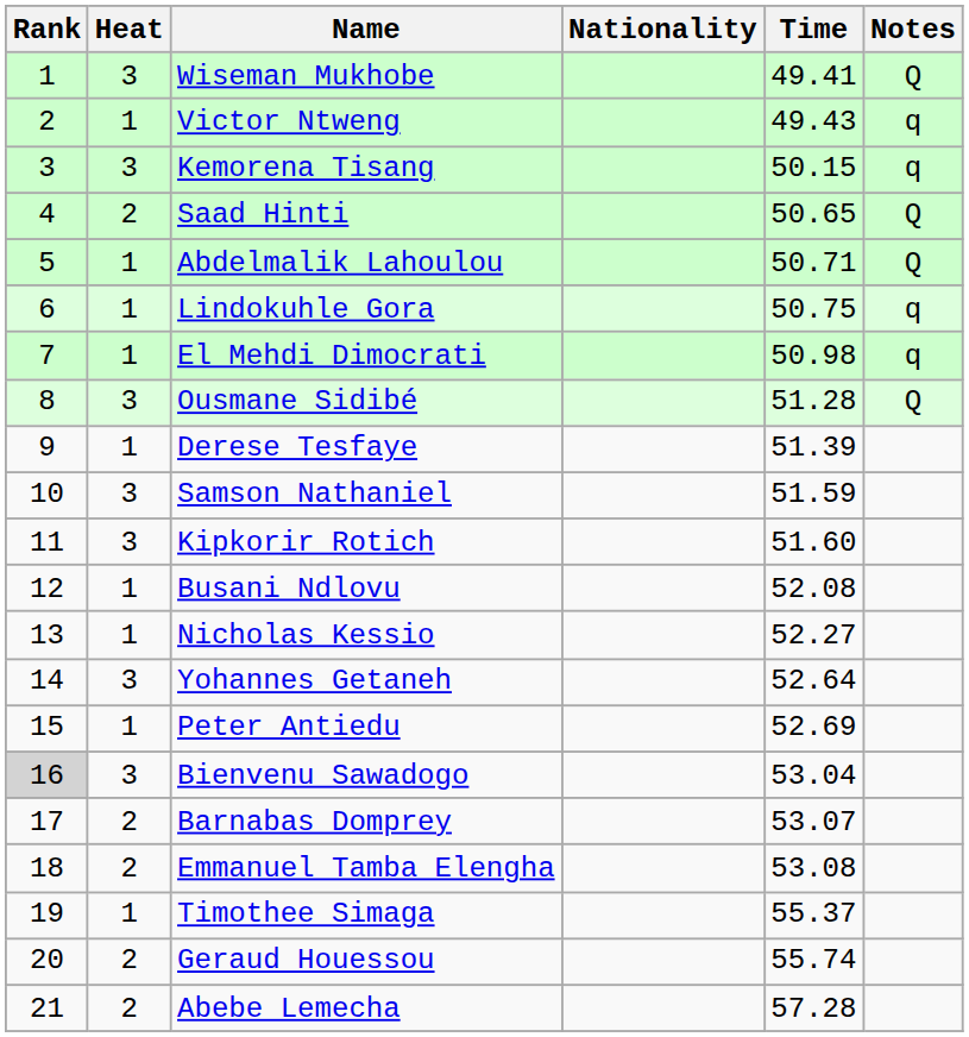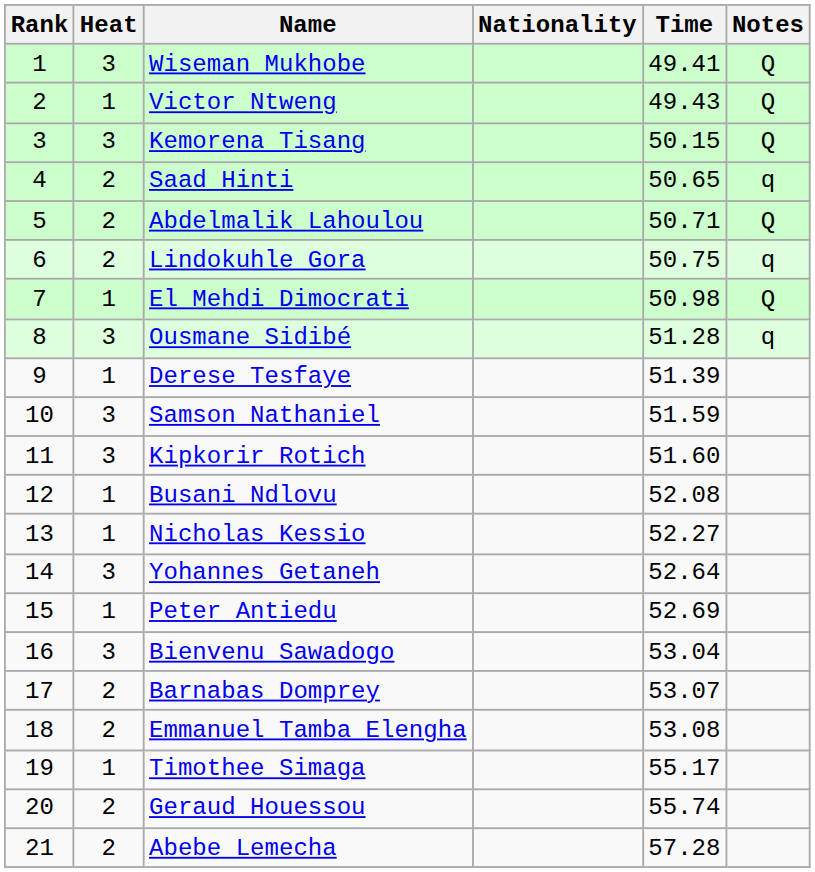 <table class="wikitable sortable" style="text-align:center">
 <tr>
 <th>Rank</th>
 <th>Heat</th>
 <th>Name</th>
 <th>Nationality</th>
 <th>Time</th>
 <th>Notes</th>
 </tr>
 <tr bgcolor=ccffcc>
 <td>1</td>
 <td>3</td>
 <td align=left><a href='#'>Wiseman Mukhobe</a></td>
 <td align=left></td>
 <td>49.41</td>
 <td>Q</td>
 </tr>
 <tr bgcolor=ccffcc>
 <td>2</td>
 <td>1</td>
 <td align=left><a href='#'>Victor Ntweng</a></td>
 <td align=left></td>
 <td>49.43</td>
-<td>q</td>
+<td>Q</td>
 </tr>
 <tr bgcolor=ccffcc>
 <td>3</td>
 <td>3</td>
 <td align=left><a href='#'>Kemorena Tisang</a></td>
 <td align=left></td>
 <td>50.15</td>
-<td>q</td>
+<td>Q</td>
 </tr>
 <tr bgcolor=ccffcc>
 <td>4</td>
 <td>2</td>
 <td align=left><a href='#'>Saad Hinti</a></td>
 <td align=left></td>
 <td>50.65</td>
-<td>Q</td>
+<td>q</td>
 </tr>
 <tr bgcolor=ccffcc>
 <td>5</td>
-<td>1</td>
+<td>2</td>
 <td align=left><a href='#'>Abdelmalik Lahoulou</a></td>
 <td align=left></td>
 <td>50.71</td>
 <td>Q</td>
 </tr>
 <tr bgcolor=ddffdd>
 <td>6</td>
-<td>1</td>
+<td>2</td>
 <td align=left><a href='#'>Lindokuhle Gora</a></td>
 <td align=left></td>
 <td>50.75</td>
 <td>q</td>
 </tr>
 <tr bgcolor=ccffcc>
 <td>7</td>
 <td>1</td>
 <td align=left><a href='#'>El Mehdi Dimocrati</a></td>
 <td align=left></td>
 <td>50.98</td>
-<td>q</td>
+<td>Q</td>
 </tr>
 <tr bgcolor=ddffdd>
 <td>8</td>
 <td>3</td>
 <td align=left><a href='#'>Ousmane Sidibé</a></td>
 <td align=left></td>
 <td>51.28</td>
-<td>Q</td>
+<td>q</td>
 </tr>
 <tr>
 <td>9</td>
 <td>1</td>
 <td align=left><a href='#'>Derese Tesfaye</a></td>
 <td align=left></td>
 <td>51.39</td>
 <td></td>
 </tr>
 <tr>
 <td>10</td>
 <td>3</td>
 <td align=left><a href='#'>Samson Nathaniel</a></td>
 <td align=left></td>
 <td>51.59</td>
 <td></td>
 </tr>
 <tr>
 <td>11</td>
 <td>3</td>
 <td align=left><a href='#'>Kipkorir Rotich</a></td>
 <td align=left></td>
 <td>51.60</td>
 <td></td>
 </tr>
 <tr>
 <td>12</td>
 <td>1</td>
 <td align=left><a href='#'>Busani Ndlovu</a></td>
 <td align=left></td>
 <td>52.08</td>
 <td></td>
 </tr>
 <tr>
 <td>13</td>
 <td>1</td>
 <td align=left><a href='#'>Nicholas Kessio</a></td>
 <td align=left></td>
 <td>52.27</td>
 <td></td>
 </tr>
 <tr>
 <td>14</td>
 <td>3</td>
 <td align=left><a href='#'>Yohannes Getaneh</a></td>
 <td align=left></td>
 <td>52.64</td>
 <td></td>
 </tr>
 <tr>
 <td>15</td>
 <td>1</td>
 <td align=left><a href='#'>Peter Antiedu</a></td>
 <td align=left></td>
 <td>52.69</td>
 <td></td>
 </tr>
 <tr>
-<td style="background: lightgrey;">16</td>
+<td>16</td>
 <td>3</td>
 <td align=left><a href='#'>Bienvenu Sawadogo</a></td>
 <td align=left></td>
 <td>53.04</td>
 <td></td>
 </tr>
 <tr>
 <td>17</td>
 <td>2</td>
 <td align=left><a href='#'>Barnabas Domprey</a></td>
 <td align=left></td>
 <td>53.07</td>
 <td></td>
 </tr>
 <tr>
 <td>18</td>
 <td>2</td>
 <td align=left><a href='#'>Emmanuel Tamba Elengha</a></td>
 <td align=left></td>
 <td>53.08</td>
 <td></td>
 </tr>
 <tr>
 <td>19</td>
 <td>1</td>
 <td align=left><a href='#'>Timothee Simaga</a></td>
 <td align=left></td>
-<td>55.37</td>
+<td>55.17</td>
 <td></td>
 </tr>
 <tr>
 <td>20</td>
 <td>2</td>
 <td align=left><a href='#'>Geraud Houessou</a></td>
 <td align=left></td>
 <td>55.74</td>
 <td></td>
 </tr>
 <tr>
 <td>21</td>
 <td>2</td>
 <td align=left><a href='#'>Abebe Lemecha</a></td>
 <td align=left></td>
 <td>57.28</td>
 <td></td>
 </tr>
 </table>
